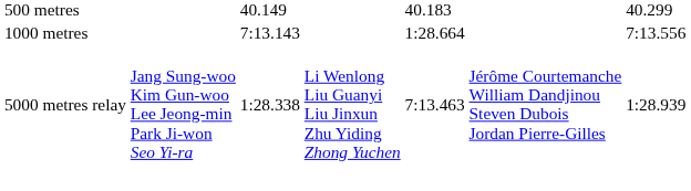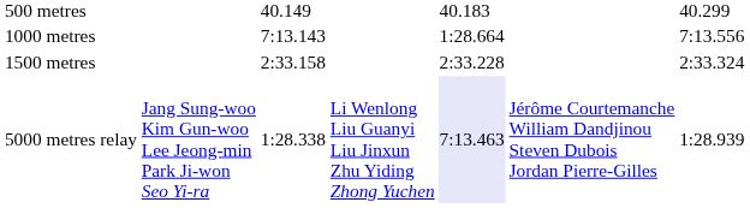 <table>
 <tr>
 <td>500 metres</td>
 <td></td>
 <td>40.149</td>
 <td></td>
 <td>40.183</td>
 <td></td>
 <td>40.299</td>
 </tr>
 <tr>
 <td>1000 metres</td>
 <td></td>
 <td>7:13.143</td>
 <td></td>
 <td>1:28.664</td>
 <td></td>
 <td>7:13.556</td>
 </tr>
 <tr>
+<td>1500 metres</td>
+<td></td>
+<td>2:33.158</td>
+<td></td>
+<td>2:33.228</td>
+<td></td>
+<td>2:33.324</td>
+</tr>
+<tr>
 <td>5000 metres relay</td>
 <td valign=top><br><a href='#'>Jang Sung-woo</a><br><a href='#'>Kim Gun-woo</a><br><a href='#'>Lee Jeong-min</a><br><a href='#'>Park Ji-won</a><br><em><a href='#'>Seo Yi-ra</a></em></td>
 <td>1:28.338</td>
 <td valign=top><br><a href='#'>Li Wenlong</a><br><a href='#'>Liu Guanyi</a><br><a href='#'>Liu Jinxun</a><br><a href='#'>Zhu Yiding</a><br><em><a href='#'>Zhong Yuchen</a></em></td>
-<td>7:13.463</td>
+<td style="background: lavender;">7:13.463</td>
 <td valign=top><br><a href='#'>Jérôme Courtemanche</a><br><a href='#'>William Dandjinou</a><br><a href='#'>Steven Dubois</a><br><a href='#'>Jordan Pierre-Gilles</a></td>
 <td>1:28.939</td>
 </tr>
 </table>
